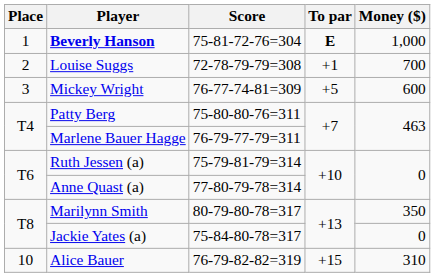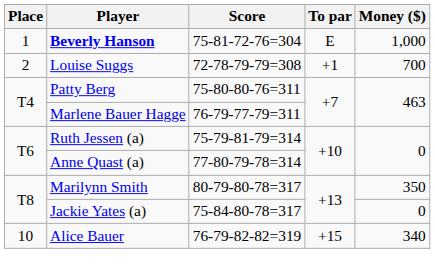 <table class="wikitable">
 <tr>
 <th>Place</th>
 <th>Player</th>
 <th>Score</th>
 <th>To par</th>
 <th>Money ($)</th>
 </tr>
 <tr>
 <td align=center>1</td>
 <td> <strong><a href='#'>Beverly Hanson</a></strong></td>
 <td>75-81-72-76=304</td>
-<td align=center><strong>E</strong></td>
+<td align=center>E</td>
 <td align=right>1,000</td>
 </tr>
 <tr>
 <td align=center>2</td>
 <td> <a href='#'>Louise Suggs</a></td>
 <td>72-78-79-79=308</td>
 <td align=center>+1</td>
 <td align=right>700</td>
-</tr>
-<tr>
-<td align=center>3</td>
-<td> <a href='#'>Mickey Wright</a></td>
-<td>76-77-74-81=309</td>
-<td align=center>+5</td>
-<td align=right>600</td>
 </tr>
 <tr>
 <td align=center rowspan=2>T4</td>
 <td> <a href='#'>Patty Berg</a></td>
 <td>75-80-80-76=311</td>
 <td align=center rowspan=2>+7</td>
 <td align=right rowspan=2>463</td>
 </tr>
 <tr>
 <td> <a href='#'>Marlene Bauer Hagge</a></td>
 <td>76-79-77-79=311</td>
 </tr>
 <tr>
 <td align=center rowspan=2>T6</td>
 <td> <a href='#'>Ruth Jessen</a> (a)</td>
 <td>75-79-81-79=314</td>
 <td align=center rowspan=2>+10</td>
 <td align=right rowspan=2>0</td>
 </tr>
 <tr>
 <td> <a href='#'>Anne Quast</a> (a)</td>
 <td>77-80-79-78=314</td>
 </tr>
 <tr>
 <td align=center rowspan=2>T8</td>
 <td> <a href='#'>Marilynn Smith</a></td>
 <td>80-79-80-78=317</td>
 <td align=center rowspan=2>+13</td>
 <td align=right>350</td>
 </tr>
 <tr>
 <td> <a href='#'>Jackie Yates</a> (a)</td>
 <td>75-84-80-78=317</td>
 <td align=right>0</td>
 </tr>
 <tr>
 <td align=center>10</td>
 <td> <a href='#'>Alice Bauer</a></td>
 <td>76-79-82-82=319</td>
 <td align=center>+15</td>
-<td align=right>310</td>
+<td align=right>340</td>
 </tr>
 </table>
